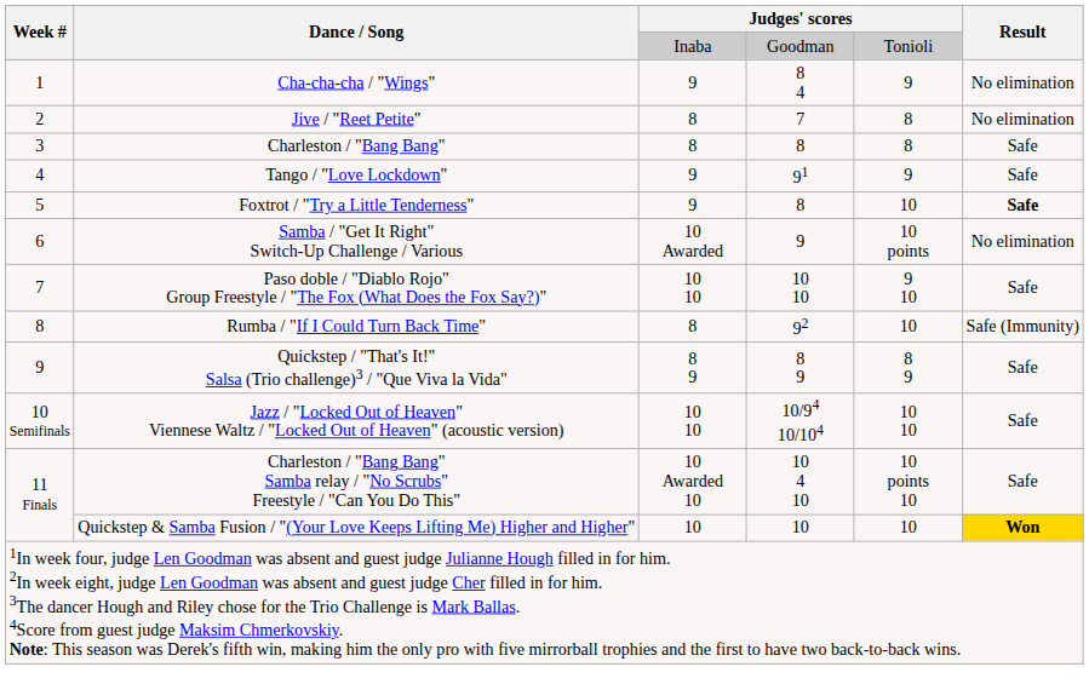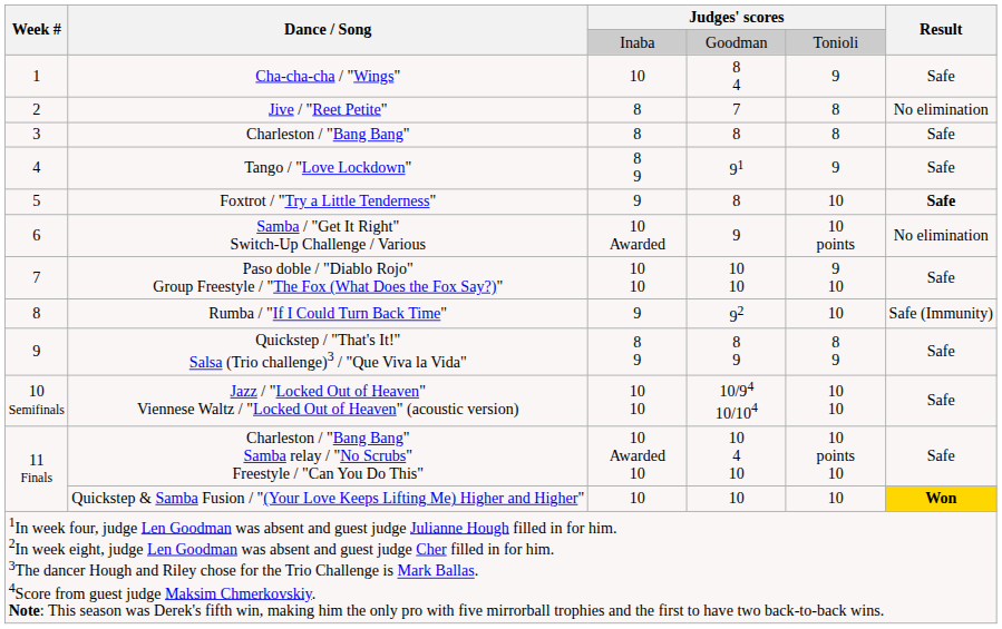 <table class="wikitable collapsible collapsed">
 <tr style="text-align: center; background:#ccc;">
 <th rowspan="2">Week #</th>
 <th rowspan="2">Dance / Song</th>
 <th colspan="3">Judges' scores</th>
 <th rowspan="2">Result</th>
 </tr>
 <tr style="text-align: center; background:#ccc;">
 <td style="width:10%; ">Inaba</td>
 <td style="width:10%; ">Goodman</td>
 <td style="width:10%; ">Tonioli</td>
 </tr>
 <tr style="text-align: center; background:#faf6f6;">
 <td>1</td>
 <td><a href='#'>Cha-cha-cha</a> / "<a href='#'>Wings</a>"</td>
-<td>9</td>
+<td>10</td>
 <td>8<br>4</td>
 <td>9</td>
-<td>No elimination</td>
+<td>Safe</td>
 </tr>
 <tr style="text-align: center; background:#faf6f6;">
 <td>2</td>
 <td><a href='#'>Jive</a> / "<a href='#'>Reet Petite</a>"</td>
 <td>8</td>
 <td>7</td>
 <td>8</td>
 <td>No elimination</td>
 </tr>
 <tr style="text-align: center; background:#faf6f6;">
 <td>3</td>
 <td>Charleston / "<a href='#'>Bang Bang</a>"</td>
 <td>8</td>
 <td>8</td>
 <td>8</td>
 <td>Safe</td>
 </tr>
 <tr style="text-align: center; background:#faf6f6;">
 <td>4</td>
 <td>Tango / "<a href='#'>Love Lockdown</a>"</td>
-<td>9</td>
+<td>8<br>9</td>
 <td>9<sup>1</sup></td>
 <td>9</td>
 <td>Safe</td>
 </tr>
 <tr style="text-align: center; background:#faf6f6;">
 <td>5</td>
 <td>Foxtrot / "<a href='#'>Try a Little Tenderness</a>"</td>
 <td>9</td>
 <td>8</td>
 <td>10</td>
 <td><strong>Safe</strong></td>
 </tr>
 <tr style="text-align: center; background:#faf6f6;">
 <td>6</td>
 <td><a href='#'>Samba</a> / "Get It Right"<br>Switch-Up Challenge / Various</td>
 <td>10<br>Awarded</td>
 <td>9</td>
 <td>10<br>points</td>
 <td>No elimination</td>
 </tr>
 <tr style="text-align: center; background:#faf6f6;">
 <td>7</td>
 <td>Paso doble / "Diablo Rojo"<br>Group Freestyle / "<a href='#'>The Fox (What Does the Fox Say?)</a>"</td>
 <td>10<br>10</td>
 <td>10<br>10</td>
 <td>9<br>10</td>
 <td>Safe</td>
 </tr>
 <tr style="text-align: center; background:#faf6f6;">
 <td>8</td>
 <td>Rumba / "<a href='#'>If I Could Turn Back Time</a>"</td>
-<td>8</td>
+<td>9</td>
 <td>9<sup>2</sup></td>
 <td>10</td>
 <td>Safe (Immunity)</td>
 </tr>
 <tr style="text-align: center; background:#faf6f6;">
 <td>9</td>
 <td>Quickstep / "That's It!"<br><a href='#'>Salsa</a> (Trio challenge)<sup>3</sup> / "Que Viva la Vida"</td>
 <td>8<br>9</td>
 <td>8<br>9</td>
 <td>8<br>9</td>
 <td>Safe</td>
 </tr>
 <tr style="text-align: center; background:#faf6f6;">
 <td>10<br><small>Semifinals</small></td>
 <td><a href='#'>Jazz</a> / "<a href='#'>Locked Out of Heaven</a>"<br>Viennese Waltz / "<a href='#'>Locked Out of Heaven</a>" (acoustic version)</td>
 <td>10<br>10</td>
 <td>10/9<sup>4</sup><br>10/10<sup>4</sup></td>
 <td>10<br>10</td>
 <td>Safe</td>
 </tr>
 <tr style="text-align: center; background:#faf6f6;">
 <td rowspan="2">11<br><small>Finals</small></td>
 <td>Charleston / "<a href='#'>Bang Bang</a>"<br><a href='#'>Samba</a> relay / "<a href='#'>No Scrubs</a>"<br>Freestyle / "Can You Do This"</td>
 <td>10<br>Awarded<br>10</td>
 <td>10<br>4<br>10</td>
 <td>10<br>points<br>10</td>
 <td>Safe</td>
 </tr>
 <tr style="text-align: center; background:#faf6f6;">
 <td>Quickstep & <a href='#'>Samba</a> Fusion / "<a href='#'>(Your Love Keeps Lifting Me) Higher and Higher</a>"</td>
 <td>10</td>
 <td>10</td>
 <td>10</td>
 <th style="background:gold;">Won</th>
 </tr>
 <tr>
 <td colspan="6" style="background:#faf6f6; text-align:left;"><sup>1</sup>In week four, judge <a href='#'>Len Goodman</a> was absent and guest judge <a href='#'>Julianne Hough</a> filled in for him.<br><sup>2</sup>In week eight, judge <a href='#'>Len Goodman</a> was absent and guest judge <a href='#'>Cher</a> filled in for him.<br><sup>3</sup>The dancer Hough and Riley chose for the Trio Challenge is <a href='#'>Mark Ballas</a>.<br><sup>4</sup>Score from guest judge <a href='#'>Maksim Chmerkovskiy</a>.<br><strong>Note</strong>: This season was Derek's fifth win, making him the only pro with five mirrorball trophies and the first to have two back-to-back wins.</td>
 </tr>
 </table>
